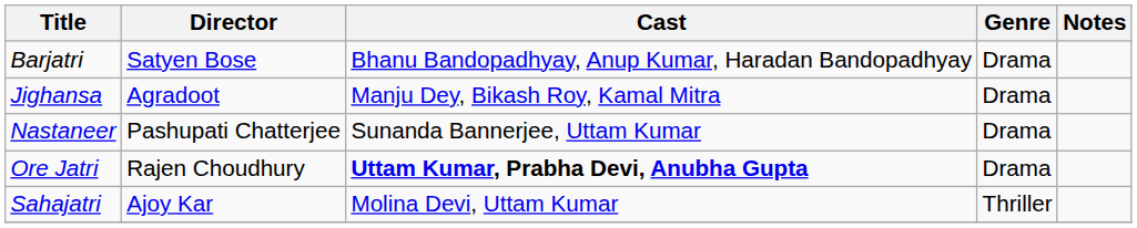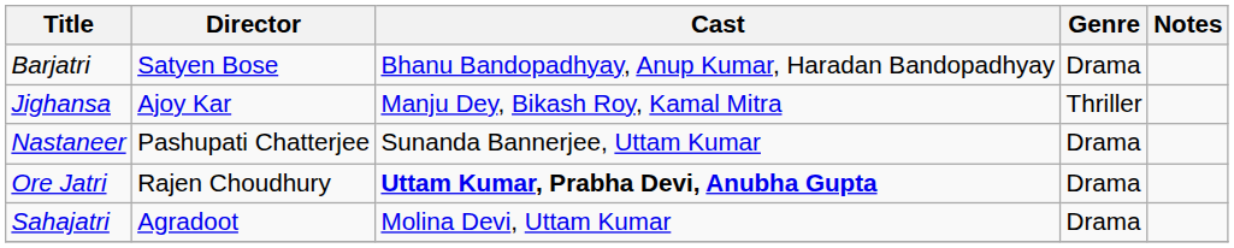 <table class="wikitable sortable" border="0">
 <tr>
 <th>Title</th>
 <th>Director</th>
 <th>Cast</th>
 <th>Genre</th>
 <th>Notes</th>
 </tr>
 <tr>
 <td><em>Barjatri</em></td>
 <td><a href='#'>Satyen Bose</a></td>
 <td><a href='#'>Bhanu Bandopadhyay</a>, <a href='#'>Anup Kumar</a>, Haradan Bandopadhyay</td>
 <td>Drama</td>
 <td></td>
 </tr>
 <tr>
 <td><em><a href='#'>Jighansa</a></em></td>
-<td><a href='#'>Agradoot</a></td>
+<td><a href='#'>Ajoy Kar</a></td>
 <td><a href='#'>Manju Dey</a>, <a href='#'>Bikash Roy</a>, <a href='#'>Kamal Mitra</a></td>
-<td>Drama</td>
+<td>Thriller</td>
 <td></td>
 </tr>
 <tr>
 <td><em><a href='#'>Nastaneer</a></em></td>
 <td>Pashupati Chatterjee</td>
 <td>Sunanda Bannerjee, <a href='#'>Uttam Kumar</a></td>
 <td>Drama</td>
 <td></td>
 </tr>
 <tr>
 <td><em><a href='#'>Ore Jatri</a></em></td>
 <td>Rajen Choudhury</td>
 <td><strong><a href='#'>Uttam Kumar</a>, Prabha Devi, <a href='#'>Anubha Gupta</a></strong></td>
 <td>Drama</td>
 <td></td>
 </tr>
 <tr>
 <td><em><a href='#'>Sahajatri</a></em></td>
-<td><a href='#'>Ajoy Kar</a></td>
+<td><a href='#'>Agradoot</a></td>
 <td><a href='#'>Molina Devi</a>, <a href='#'>Uttam Kumar</a></td>
-<td>Thriller</td>
+<td>Drama</td>
 <td></td>
 </tr>
 <tr>
 </tr>
 </table>
